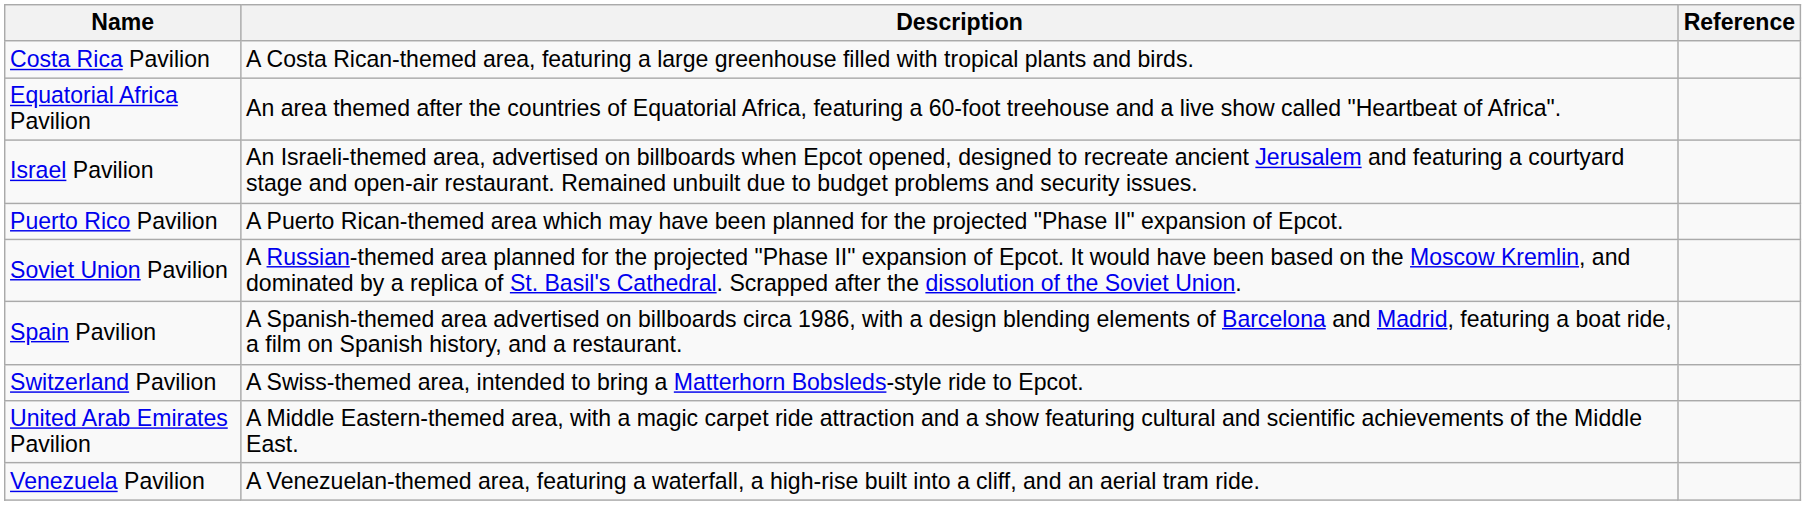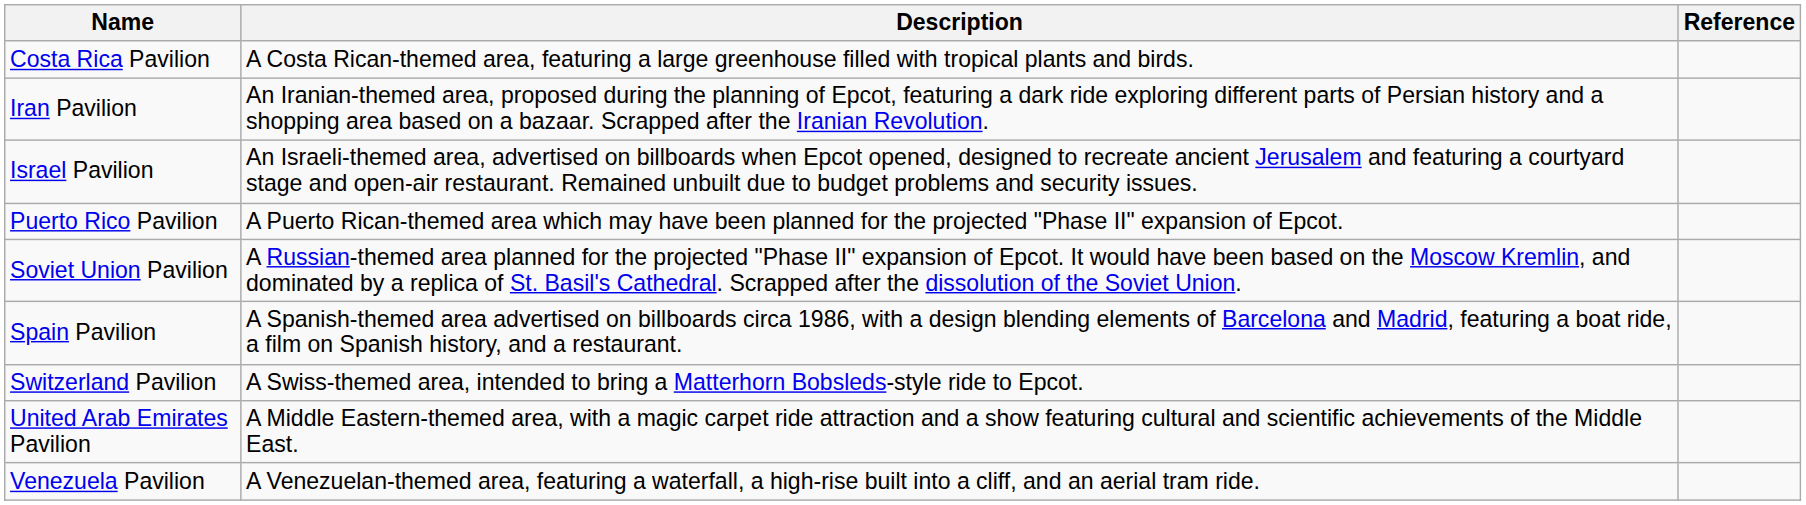 <table class="wikitable">
 <tr>
 <th>Name</th>
 <th>Description</th>
 <th>Reference</th>
 </tr>
 <tr>
 <td><a href='#'>Costa Rica</a> Pavilion</td>
 <td>A Costa Rican-themed area, featuring a large greenhouse filled with tropical plants and birds.</td>
 <td></td>
 </tr>
 <tr>
-<td><a href='#'>Equatorial Africa</a> Pavilion</td>
-<td>An area themed after the countries of Equatorial Africa, featuring a 60-foot treehouse and a live show called "Heartbeat of Africa".</td>
+<td><a href='#'>Iran</a> Pavilion</td>
+<td>An Iranian-themed area, proposed during the planning of Epcot, featuring a dark ride exploring different parts of Persian history and a shopping area based on a bazaar. Scrapped after the <a href='#'>Iranian Revolution</a>.</td>
 <td></td>
 </tr>
 <tr>
 <td><a href='#'>Israel</a> Pavilion</td>
 <td>An Israeli-themed area, advertised on billboards when Epcot opened, designed to recreate ancient <a href='#'>Jerusalem</a> and featuring a courtyard stage and open-air restaurant. Remained unbuilt due to budget problems and security issues.</td>
 <td></td>
 </tr>
 <tr>
 <td><a href='#'>Puerto Rico</a> Pavilion</td>
 <td>A Puerto Rican-themed area which may have been planned for the projected "Phase II" expansion of Epcot.</td>
 <td></td>
 </tr>
 <tr>
 <td><a href='#'>Soviet Union</a> Pavilion</td>
 <td>A <a href='#'>Russian</a>-themed area planned for the projected "Phase II" expansion of Epcot. It would have been based on the <a href='#'>Moscow Kremlin</a>, and dominated by a replica of <a href='#'>St. Basil's Cathedral</a>. Scrapped after the <a href='#'>dissolution of the Soviet Union</a>.</td>
 <td></td>
 </tr>
 <tr>
 <td><a href='#'>Spain</a> Pavilion</td>
 <td>A Spanish-themed area advertised on billboards circa 1986, with a design blending elements of <a href='#'>Barcelona</a> and <a href='#'>Madrid</a>, featuring a boat ride, a film on Spanish history, and a restaurant.</td>
 <td></td>
 </tr>
 <tr>
 <td><a href='#'>Switzerland</a> Pavilion</td>
 <td>A Swiss-themed area, intended to bring a <a href='#'>Matterhorn Bobsleds</a>-style ride to Epcot.</td>
 <td></td>
 </tr>
 <tr>
 <td><a href='#'>United Arab Emirates</a> Pavilion</td>
 <td>A Middle Eastern-themed area, with a magic carpet ride attraction and a show featuring cultural and scientific achievements of the Middle East.</td>
 <td></td>
 </tr>
 <tr>
 <td><a href='#'>Venezuela</a> Pavilion</td>
 <td>A Venezuelan-themed area, featuring a waterfall, a high-rise built into a cliff, and an aerial tram ride.</td>
 <td></td>
 </tr>
 </table>
